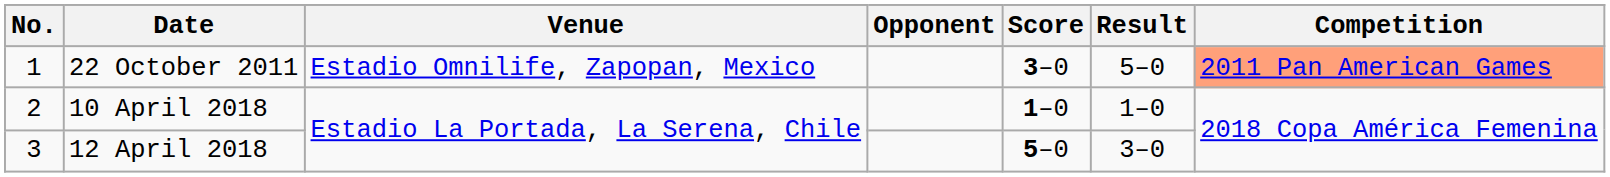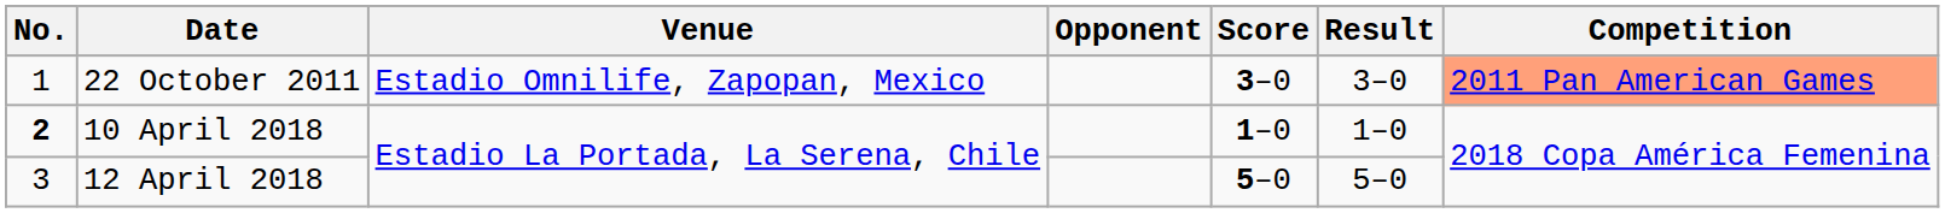 <table class="wikitable">
 <tr>
 <th>No.</th>
 <th>Date</th>
 <th>Venue</th>
 <th>Opponent</th>
 <th>Score</th>
 <th>Result</th>
 <th>Competition</th>
 </tr>
 <tr>
 <td align=center>1</td>
 <td>22 October 2011</td>
 <td><a href='#'>Estadio Omnilife</a>, <a href='#'>Zapopan</a>, <a href='#'>Mexico</a></td>
 <td></td>
 <td align=center><strong>3</strong>–0</td>
-<td align=center>5–0</td>
+<td align=center>3–0</td>
 <td style="background: lightsalmon;"><a href='#'>2011 Pan American Games</a></td>
 </tr>
 <tr>
-<td align=center>2</td>
+<td align=center><strong>2</strong></td>
 <td>10 April 2018</td>
 <td rowspan=2><a href='#'>Estadio La Portada</a>, <a href='#'>La Serena</a>, <a href='#'>Chile</a></td>
 <td></td>
 <td align=center><strong>1</strong>–0</td>
 <td align=center>1–0</td>
 <td rowspan=2><a href='#'>2018 Copa América Femenina</a></td>
 </tr>
 <tr>
 <td align=center>3</td>
 <td>12 April 2018</td>
 <td></td>
 <td align=center><strong>5</strong>–0</td>
-<td align=center>3–0</td>
+<td align=center>5–0</td>
 </tr>
 </table>
